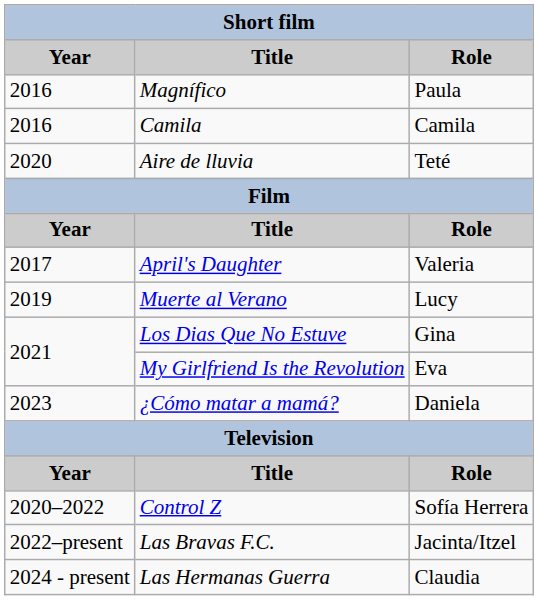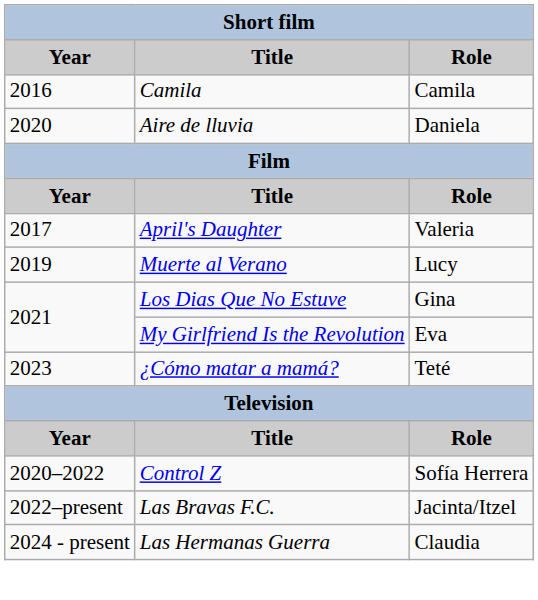 <table class="wikitable" style="font-size:90%">
 <tr>
 <th colspan="3" style="background:LightSteelBlue">Short film</th>
 </tr>
 <tr>
 <th style="background:#CCCCCC">Year</th>
 <th style="background:#CCCCCC">Title</th>
 <th style="background:#CCCCCC">Role</th>
 </tr>
 <tr>
 <td>2016</td>
-<td><em>Magnífico</em></td>
-<td>Paula</td>
-</tr>
-<tr>
-<td>2016</td>
 <td><em>Camila</em></td>
 <td>Camila</td>
 </tr>
 <tr>
 <td>2020</td>
 <td><em>Aire de lluvia</em></td>
-<td>Teté</td>
+<td>Daniela</td>
 </tr>
 <tr>
 <th colspan="3" style="background:LightSteelBlue">Film</th>
 </tr>
 <tr>
 <th style="background:#CCCCCC">Year</th>
 <th style="background:#CCCCCC">Title</th>
 <th style="background:#CCCCCC">Role</th>
 </tr>
 <tr>
 <td>2017</td>
 <td><em><a href='#'>April's Daughter</a></em></td>
 <td>Valeria</td>
 </tr>
 <tr>
 <td>2019</td>
 <td><em><a href='#'>Muerte al Verano</a></em></td>
 <td>Lucy</td>
 </tr>
 <tr>
 <td rowspan="2">2021</td>
 <td><a href='#'><em>Los Dias Que No Estuve</em></a></td>
 <td>Gina</td>
 </tr>
 <tr>
 <td><em><a href='#'>My Girlfriend Is the Revolution</a></em></td>
 <td>Eva</td>
 </tr>
 <tr>
 <td>2023</td>
 <td><em><a href='#'>¿Cómo matar a mamá?</a></em></td>
-<td>Daniela</td>
+<td>Teté</td>
 </tr>
 <tr>
 <th colspan="3" style="background:LightSteelBlue">Television</th>
 </tr>
 <tr>
 <th style="background:#CCCCCC">Year</th>
 <th style="background:#CCCCCC">Title</th>
 <th style="background:#CCCCCC">Role</th>
 </tr>
 <tr>
 <td>2020–2022</td>
 <td><em><a href='#'>Control Z</a></em></td>
 <td>Sofía Herrera</td>
 </tr>
 <tr>
 <td>2022–present</td>
 <td><em>Las Bravas F.C.</em></td>
 <td>Jacinta/Itzel</td>
 </tr>
 <tr>
 <td>2024 - present</td>
 <td><em>Las Hermanas Guerra</em></td>
 <td>Claudia</td>
 </tr>
 </table>
